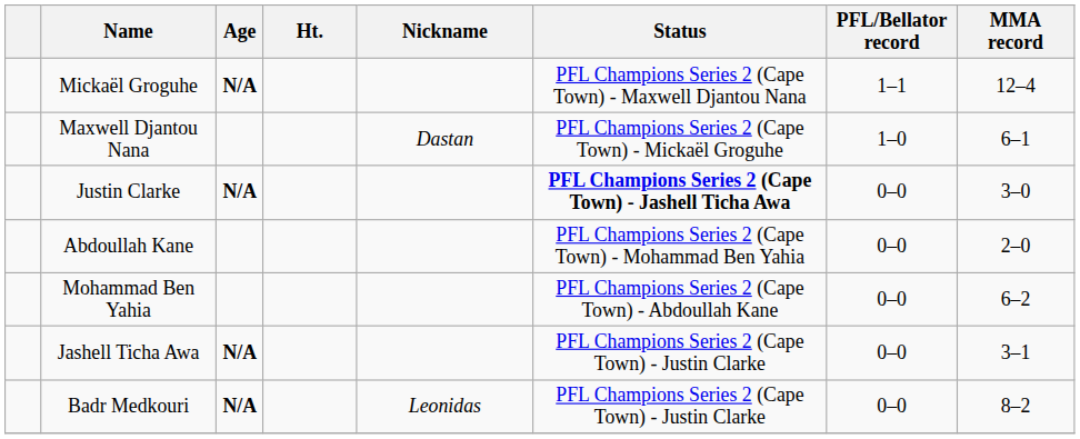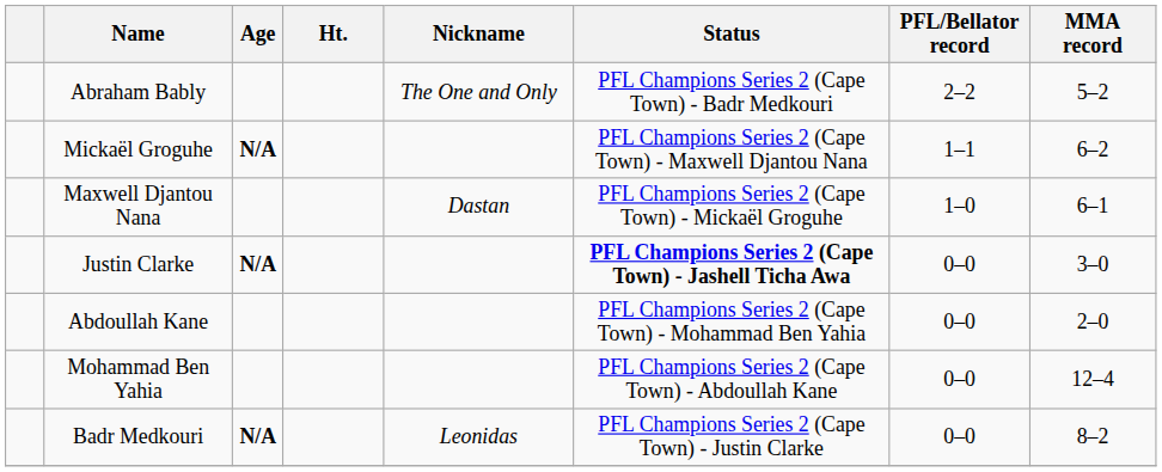 <table class="wikitable sortable" style="text-align:center;">
 <tr>
 <th width=3%></th>
 <th width=15%>Name</th>
 <th width=3%>Age</th>
 <th width=8%>Ht.</th>
 <th width="15%">Nickname</th>
 <th width=25%>Status</th>
 <th width="10%">PFL/Bellator record</th>
 <th width=10%>MMA record</th>
 </tr>
 <tr>
 <td></td>
+<td>Abraham Bably</td>
+<td></td>
+<td></td>
+<td><em>The One and Only</em></td>
+<td><a href='#'>PFL Champions Series 2</a> (Cape Town) - Badr Medkouri</td>
+<td>2–2</td>
+<td>5–2</td>
+</tr>
+<tr>
+<td></td>
 <td>Mickaël Groguhe</td>
 <td><strong>N/A</strong></td>
 <td></td>
 <td></td>
 <td><a href='#'>PFL Champions Series 2</a> (Cape Town) - Maxwell Djantou Nana</td>
 <td>1–1</td>
-<td>12–4</td>
+<td>6–2</td>
 </tr>
 <tr>
 <td></td>
 <td>Maxwell Djantou Nana</td>
 <td></td>
 <td></td>
 <td><em>Dastan</em></td>
 <td><a href='#'>PFL Champions Series 2</a> (Cape Town) - Mickaël Groguhe</td>
 <td>1–0</td>
 <td>6–1</td>
 </tr>
 <tr>
 <td></td>
 <td>Justin Clarke</td>
 <td><strong>N/A</strong></td>
 <td></td>
 <td></td>
 <td><strong><a href='#'>PFL Champions Series 2</a> (Cape Town) - Jashell Ticha Awa</strong></td>
 <td>0–0</td>
 <td>3–0</td>
 </tr>
 <tr>
 <td></td>
 <td>Abdoullah Kane</td>
 <td></td>
 <td></td>
 <td></td>
 <td><a href='#'>PFL Champions Series 2</a> (Cape Town) - Mohammad Ben Yahia</td>
 <td>0–0</td>
 <td>2–0</td>
 </tr>
 <tr>
 <td></td>
 <td>Mohammad Ben Yahia</td>
 <td></td>
 <td></td>
 <td></td>
 <td><a href='#'>PFL Champions Series 2</a> (Cape Town) - Abdoullah Kane</td>
 <td>0–0</td>
-<td>6–2</td>
-</tr>
-<tr>
-<td></td>
-<td>Jashell Ticha Awa</td>
-<td><strong>N/A</strong></td>
-<td></td>
-<td></td>
-<td><a href='#'>PFL Champions Series 2</a> (Cape Town) - Justin Clarke</td>
-<td>0–0</td>
-<td>3–1</td>
+<td>12–4</td>
 </tr>
 <tr>
 <td></td>
 <td>Badr Medkouri</td>
 <td><strong>N/A</strong></td>
 <td></td>
 <td><em>Leonidas</em></td>
 <td><a href='#'>PFL Champions Series 2</a> (Cape Town) - Justin Clarke</td>
 <td>0–0</td>
 <td>8–2</td>
 </tr>
 <tr>
 </tr>
 </table>
